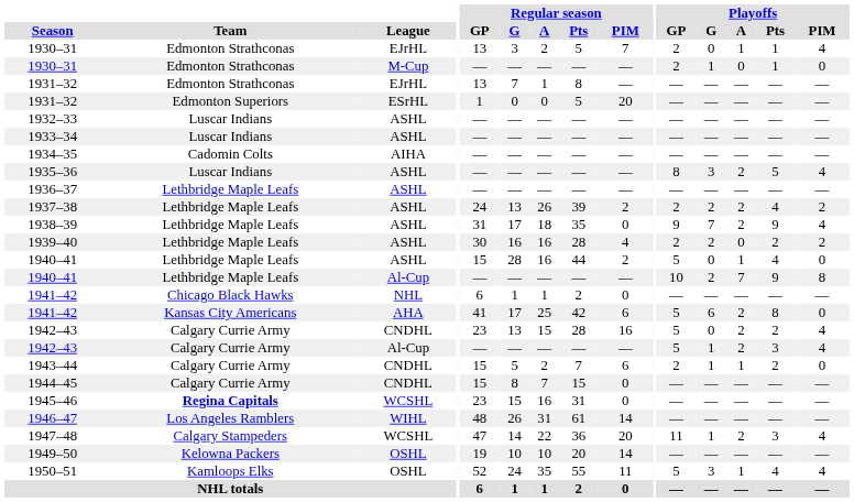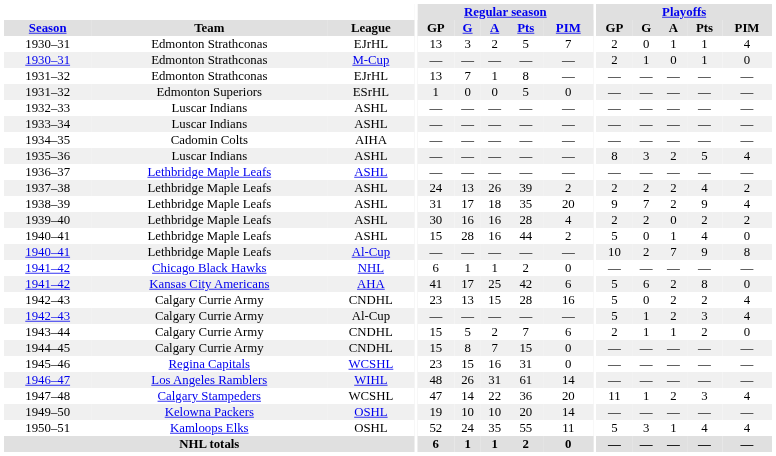 <table border="0" cellpadding="1" cellspacing="0" style="text-align:center; width:60em">
 <tr bgcolor="#e0e0e0">
 <th colspan="3" bgcolor="#ffffff"></th>
 <th rowspan="100" bgcolor="#ffffff"></th>
 <th colspan="5"><a href='#'>Regular season</a></th>
 <th rowspan="100" bgcolor="#ffffff"></th>
 <th colspan="5"><a href='#'>Playoffs</a></th>
 </tr>
 <tr bgcolor="#e0e0e0">
 <th><a href='#'>Season</a></th>
 <th>Team</th>
 <th>League</th>
 <th>GP</th>
 <th><a href='#'>G</a></th>
 <th><a href='#'>A</a></th>
 <th><a href='#'>Pts</a></th>
 <th><a href='#'>PIM</a></th>
 <th>GP</th>
 <th>G</th>
 <th>A</th>
 <th>Pts</th>
 <th>PIM</th>
 </tr>
 <tr>
 <td>1930–31</td>
 <td>Edmonton Strathconas</td>
 <td>EJrHL</td>
 <td>13</td>
 <td>3</td>
 <td>2</td>
 <td>5</td>
 <td>7</td>
 <td>2</td>
 <td>0</td>
 <td>1</td>
 <td>1</td>
 <td>4</td>
 </tr>
 <tr bgcolor="#f0f0f0">
 <td><a href='#'>1930–31</a></td>
 <td>Edmonton Strathconas</td>
 <td><a href='#'>M-Cup</a></td>
 <td>—</td>
 <td>—</td>
 <td>—</td>
 <td>—</td>
 <td>—</td>
 <td>2</td>
 <td>1</td>
 <td>0</td>
 <td>1</td>
 <td>0</td>
 </tr>
 <tr>
 <td>1931–32</td>
 <td>Edmonton Strathconas</td>
 <td>EJrHL</td>
 <td>13</td>
 <td>7</td>
 <td>1</td>
 <td>8</td>
 <td>—</td>
 <td>—</td>
 <td>—</td>
 <td>—</td>
 <td>—</td>
 <td>—</td>
 </tr>
 <tr bgcolor="#f0f0f0">
 <td>1931–32</td>
 <td>Edmonton Superiors</td>
 <td>ESrHL</td>
 <td>1</td>
 <td>0</td>
 <td>0</td>
 <td>5</td>
-<td>20</td>
+<td>0</td>
 <td>—</td>
 <td>—</td>
 <td>—</td>
 <td>—</td>
 <td>—</td>
 </tr>
 <tr>
 <td>1932–33</td>
 <td>Luscar Indians</td>
 <td>ASHL</td>
 <td>—</td>
 <td>—</td>
 <td>—</td>
 <td>—</td>
 <td>—</td>
 <td>—</td>
 <td>—</td>
 <td>—</td>
 <td>—</td>
 <td>—</td>
 </tr>
 <tr bgcolor="#f0f0f0">
 <td>1933–34</td>
 <td>Luscar Indians</td>
 <td>ASHL</td>
 <td>—</td>
 <td>—</td>
 <td>—</td>
 <td>—</td>
 <td>—</td>
 <td>—</td>
 <td>—</td>
 <td>—</td>
 <td>—</td>
 <td>—</td>
 </tr>
 <tr>
 <td>1934–35</td>
 <td>Cadomin Colts</td>
 <td>AIHA</td>
 <td>—</td>
 <td>—</td>
 <td>—</td>
 <td>—</td>
 <td>—</td>
 <td>—</td>
 <td>—</td>
 <td>—</td>
 <td>—</td>
 <td>—</td>
 </tr>
 <tr bgcolor="#f0f0f0">
 <td>1935–36</td>
 <td>Luscar Indians</td>
 <td>ASHL</td>
 <td>—</td>
 <td>—</td>
 <td>—</td>
 <td>—</td>
 <td>—</td>
 <td>8</td>
 <td>3</td>
 <td>2</td>
 <td>5</td>
 <td>4</td>
 </tr>
 <tr>
 <td>1936–37</td>
 <td><a href='#'>Lethbridge Maple Leafs</a></td>
 <td><a href='#'>ASHL</a></td>
 <td>—</td>
 <td>—</td>
 <td>—</td>
 <td>—</td>
 <td>—</td>
 <td>—</td>
 <td>—</td>
 <td>—</td>
 <td>—</td>
 <td>—</td>
 </tr>
 <tr bgcolor="#f0f0f0">
 <td>1937–38</td>
 <td>Lethbridge Maple Leafs</td>
 <td>ASHL</td>
 <td>24</td>
 <td>13</td>
 <td>26</td>
 <td>39</td>
 <td>2</td>
 <td>2</td>
 <td>2</td>
 <td>2</td>
 <td>4</td>
 <td>2</td>
 </tr>
 <tr>
 <td>1938–39</td>
 <td>Lethbridge Maple Leafs</td>
 <td>ASHL</td>
 <td>31</td>
 <td>17</td>
 <td>18</td>
 <td>35</td>
-<td>0</td>
+<td>20</td>
 <td>9</td>
 <td>7</td>
 <td>2</td>
 <td>9</td>
 <td>4</td>
 </tr>
 <tr bgcolor="#f0f0f0">
 <td>1939–40</td>
 <td>Lethbridge Maple Leafs</td>
 <td>ASHL</td>
 <td>30</td>
 <td>16</td>
 <td>16</td>
 <td>28</td>
 <td>4</td>
 <td>2</td>
 <td>2</td>
 <td>0</td>
 <td>2</td>
 <td>2</td>
 </tr>
 <tr>
 <td>1940–41</td>
 <td>Lethbridge Maple Leafs</td>
 <td>ASHL</td>
 <td>15</td>
 <td>28</td>
 <td>16</td>
 <td>44</td>
 <td>2</td>
 <td>5</td>
 <td>0</td>
 <td>1</td>
 <td>4</td>
 <td>0</td>
 </tr>
 <tr bgcolor="#f0f0f0">
 <td><a href='#'>1940–41</a></td>
 <td>Lethbridge Maple Leafs</td>
 <td><a href='#'>Al-Cup</a></td>
 <td>—</td>
 <td>—</td>
 <td>—</td>
 <td>—</td>
 <td>—</td>
 <td>10</td>
 <td>2</td>
 <td>7</td>
 <td>9</td>
 <td>8</td>
 </tr>
 <tr>
 <td><a href='#'>1941–42</a></td>
 <td><a href='#'>Chicago Black Hawks</a></td>
 <td><a href='#'>NHL</a></td>
 <td>6</td>
 <td>1</td>
 <td>1</td>
 <td>2</td>
 <td>0</td>
 <td>—</td>
 <td>—</td>
 <td>—</td>
 <td>—</td>
 <td>—</td>
 </tr>
 <tr bgcolor="#f0f0f0">
 <td><a href='#'>1941–42</a></td>
 <td><a href='#'>Kansas City Americans</a></td>
 <td><a href='#'>AHA</a></td>
 <td>41</td>
 <td>17</td>
 <td>25</td>
 <td>42</td>
 <td>6</td>
 <td>5</td>
 <td>6</td>
 <td>2</td>
 <td>8</td>
 <td>0</td>
 </tr>
 <tr>
 <td>1942–43</td>
 <td>Calgary Currie Army</td>
 <td>CNDHL</td>
 <td>23</td>
 <td>13</td>
 <td>15</td>
 <td>28</td>
 <td>16</td>
 <td>5</td>
 <td>0</td>
 <td>2</td>
 <td>2</td>
 <td>4</td>
 </tr>
 <tr bgcolor="#f0f0f0">
 <td><a href='#'>1942–43</a></td>
 <td>Calgary Currie Army</td>
 <td>Al-Cup</td>
 <td>—</td>
 <td>—</td>
 <td>—</td>
 <td>—</td>
 <td>—</td>
 <td>5</td>
 <td>1</td>
 <td>2</td>
 <td>3</td>
 <td>4</td>
 </tr>
 <tr>
 <td>1943–44</td>
 <td>Calgary Currie Army</td>
 <td>CNDHL</td>
 <td>15</td>
 <td>5</td>
 <td>2</td>
 <td>7</td>
 <td>6</td>
 <td>2</td>
 <td>1</td>
 <td>1</td>
 <td>2</td>
 <td>0</td>
 </tr>
 <tr bgcolor="#f0f0f0">
 <td>1944–45</td>
 <td>Calgary Currie Army</td>
 <td>CNDHL</td>
 <td>15</td>
 <td>8</td>
 <td>7</td>
 <td>15</td>
 <td>0</td>
 <td>—</td>
 <td>—</td>
 <td>—</td>
 <td>—</td>
 <td>—</td>
 </tr>
 <tr>
 <td>1945–46</td>
-<td><strong><a href='#'>Regina Capitals</a></strong></td>
+<td><a href='#'>Regina Capitals</a></td>
 <td><a href='#'>WCSHL</a></td>
 <td>23</td>
 <td>15</td>
 <td>16</td>
 <td>31</td>
 <td>0</td>
 <td>—</td>
 <td>—</td>
 <td>—</td>
 <td>—</td>
 <td>—</td>
 </tr>
 <tr bgcolor="#f0f0f0">
 <td><a href='#'>1946–47</a></td>
 <td><a href='#'>Los Angeles Ramblers</a></td>
 <td><a href='#'>WIHL</a></td>
 <td>48</td>
 <td>26</td>
 <td>31</td>
 <td>61</td>
 <td>14</td>
 <td>—</td>
 <td>—</td>
 <td>—</td>
 <td>—</td>
 <td>—</td>
 </tr>
 <tr>
 <td>1947–48</td>
 <td><a href='#'>Calgary Stampeders</a></td>
 <td>WCSHL</td>
 <td>47</td>
 <td>14</td>
 <td>22</td>
 <td>36</td>
 <td>20</td>
 <td>11</td>
 <td>1</td>
 <td>2</td>
 <td>3</td>
 <td>4</td>
 </tr>
 <tr bgcolor="#f0f0f0">
 <td>1949–50</td>
 <td><a href='#'>Kelowna Packers</a></td>
 <td><a href='#'>OSHL</a></td>
 <td>19</td>
 <td>10</td>
 <td>10</td>
 <td>20</td>
 <td>14</td>
 <td>—</td>
 <td>—</td>
 <td>—</td>
 <td>—</td>
 <td>—</td>
 </tr>
 <tr>
 <td>1950–51</td>
 <td><a href='#'>Kamloops Elks</a></td>
 <td>OSHL</td>
 <td>52</td>
 <td>24</td>
 <td>35</td>
 <td>55</td>
 <td>11</td>
 <td>5</td>
 <td>3</td>
 <td>1</td>
 <td>4</td>
 <td>4</td>
 </tr>
 <tr bgcolor="#e0e0e0">
 <th colspan="3">NHL totals</th>
 <th>6</th>
 <th>1</th>
 <th>1</th>
 <th>2</th>
 <th>0</th>
 <th>—</th>
 <th>—</th>
 <th>—</th>
 <th>—</th>
 <th>—</th>
 </tr>
 </table>
